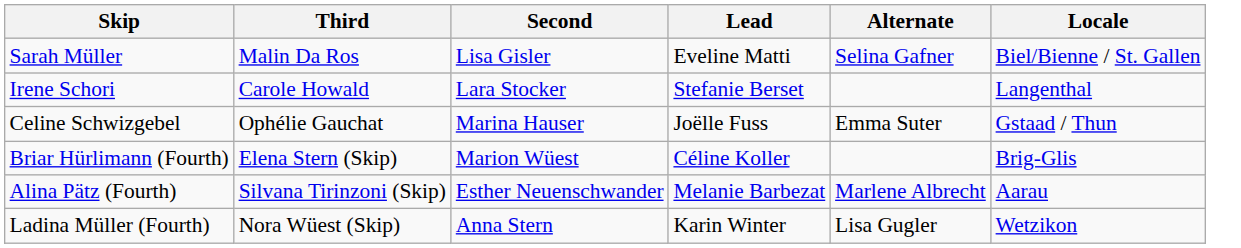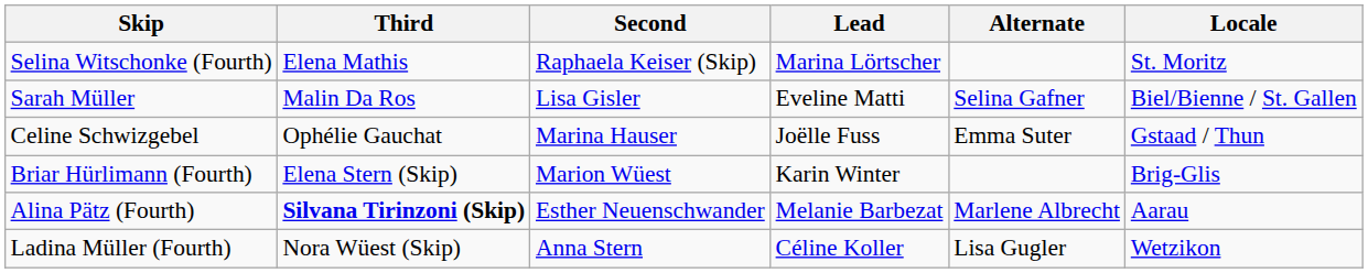 <table class=wikitable>
 <tr>
 <th scope="col">Skip</th>
 <th scope="col">Third</th>
 <th scope="col">Second</th>
 <th scope="col">Lead</th>
 <th scope="col">Alternate</th>
 <th scope="col">Locale</th>
 </tr>
 <tr>
+<td><a href='#'>Selina Witschonke</a> (Fourth)</td>
+<td><a href='#'>Elena Mathis</a></td>
+<td><a href='#'>Raphaela Keiser</a> (Skip)</td>
+<td><a href='#'>Marina Lörtscher</a></td>
+<td></td>
+<td> <a href='#'>St. Moritz</a></td>
+</tr>
+<tr>
 <td><a href='#'>Sarah Müller</a></td>
 <td><a href='#'>Malin Da Ros</a></td>
 <td><a href='#'>Lisa Gisler</a></td>
 <td>Eveline Matti</td>
 <td><a href='#'>Selina Gafner</a></td>
 <td> <a href='#'>Biel/Bienne</a> /  <a href='#'>St. Gallen</a></td>
-</tr>
-<tr>
-<td><a href='#'>Irene Schori</a></td>
-<td><a href='#'>Carole Howald</a></td>
-<td><a href='#'>Lara Stocker</a></td>
-<td><a href='#'>Stefanie Berset</a></td>
-<td></td>
-<td> <a href='#'>Langenthal</a></td>
 </tr>
 <tr>
 <td>Celine Schwizgebel</td>
 <td>Ophélie Gauchat</td>
 <td><a href='#'>Marina Hauser</a></td>
 <td>Joëlle Fuss</td>
 <td>Emma Suter</td>
 <td> <a href='#'>Gstaad</a> / <a href='#'>Thun</a></td>
 </tr>
 <tr>
 <td><a href='#'>Briar Hürlimann</a> (Fourth)</td>
 <td><a href='#'>Elena Stern</a> (Skip)</td>
 <td><a href='#'>Marion Wüest</a></td>
-<td><a href='#'>Céline Koller</a></td>
+<td>Karin Winter</td>
 <td></td>
 <td> <a href='#'>Brig-Glis</a></td>
 </tr>
 <tr>
 <td><a href='#'>Alina Pätz</a> (Fourth)</td>
-<td><a href='#'>Silvana Tirinzoni</a> (Skip)</td>
+<td><strong><a href='#'>Silvana Tirinzoni</a> (Skip)</strong></td>
 <td><a href='#'>Esther Neuenschwander</a></td>
 <td><a href='#'>Melanie Barbezat</a></td>
 <td><a href='#'>Marlene Albrecht</a></td>
 <td> <a href='#'>Aarau</a></td>
 </tr>
 <tr>
 <td>Ladina Müller (Fourth)</td>
 <td>Nora Wüest (Skip)</td>
 <td><a href='#'>Anna Stern</a></td>
-<td>Karin Winter</td>
+<td><a href='#'>Céline Koller</a></td>
 <td>Lisa Gugler</td>
 <td> <a href='#'>Wetzikon</a></td>
 </tr>
 </table>
